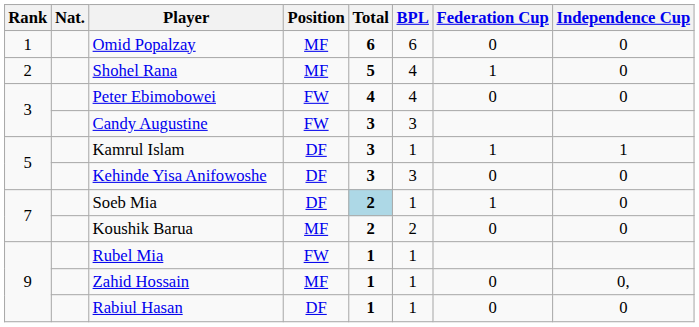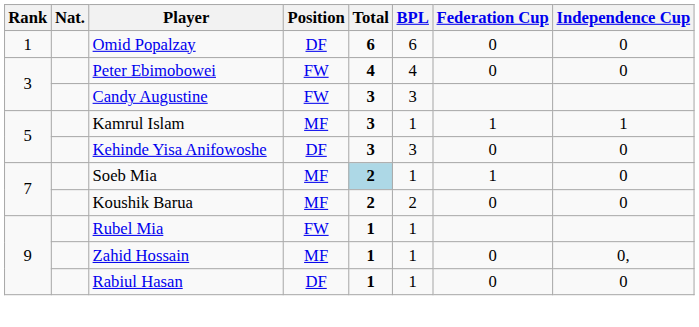 <table class="wikitable" style="text-align:center">
 <tr>
 <th>Rank</th>
 <th>Nat.</th>
 <th style="width:180px;">Player</th>
 <th>Position</th>
 <th>Total</th>
 <th><a href='#'>BPL</a></th>
 <th><a href='#'>Federation Cup</a></th>
 <th><a href='#'>Independence Cup</a></th>
 </tr>
 <tr>
 <td>1</td>
 <td></td>
 <td align="left"><a href='#'>Omid Popalzay</a></td>
-<td><a href='#'>MF</a></td>
+<td><a href='#'>DF</a></td>
 <td><strong>6</strong></td>
 <td>6</td>
 <td>0</td>
-<td>0</td>
-</tr>
-<tr>
-<td>2</td>
-<td></td>
-<td align="left"><a href='#'>Shohel Rana</a></td>
-<td><a href='#'>MF</a></td>
-<td><strong>5</strong></td>
-<td>4</td>
-<td>1</td>
 <td>0</td>
 </tr>
 <tr>
 <td rowspan="2">3</td>
 <td></td>
 <td align="left"><a href='#'>Peter Ebimobowei</a></td>
 <td><a href='#'>FW</a></td>
 <td><strong>4</strong></td>
 <td>4</td>
 <td>0</td>
 <td>0</td>
 </tr>
 <tr>
 <td></td>
 <td align="left"><a href='#'>Candy Augustine</a></td>
 <td><a href='#'>FW</a></td>
 <td><strong>3</strong></td>
 <td>3</td>
 <td></td>
 <td></td>
 </tr>
 <tr>
 <td rowspan="2">5</td>
 <td></td>
 <td align="left">Kamrul Islam</td>
-<td><a href='#'>DF</a></td>
+<td><a href='#'>MF</a></td>
 <td><strong>3</strong></td>
 <td>1</td>
 <td>1</td>
 <td>1</td>
 </tr>
 <tr>
 <td></td>
 <td align="left"><a href='#'>Kehinde Yisa Anifowoshe</a></td>
 <td><a href='#'>DF</a></td>
 <td><strong>3</strong></td>
 <td>3</td>
 <td>0</td>
 <td>0</td>
 </tr>
 <tr>
 <td rowspan="2">7</td>
 <td></td>
 <td align="left">Soeb Mia</td>
-<td><a href='#'>DF</a></td>
+<td><a href='#'>MF</a></td>
 <td style="background: lightblue;"><strong>2</strong></td>
 <td>1</td>
 <td>1</td>
 <td>0</td>
 </tr>
 <tr>
 <td></td>
 <td align="left">Koushik Barua</td>
 <td><a href='#'>MF</a></td>
 <td><strong>2</strong></td>
 <td>2</td>
 <td>0</td>
 <td>0</td>
 </tr>
 <tr>
 <td rowspan="3">9</td>
 <td></td>
 <td align="left"><a href='#'>Rubel Mia</a></td>
 <td><a href='#'>FW</a></td>
 <td><strong>1</strong></td>
 <td>1</td>
 <td></td>
 <td></td>
 </tr>
 <tr>
 <td></td>
 <td align="left"><a href='#'>Zahid Hossain</a></td>
 <td><a href='#'>MF</a></td>
 <td><strong>1</strong></td>
 <td>1</td>
 <td>0</td>
 <td>0,</td>
 </tr>
 <tr>
 <td></td>
 <td align="left"><a href='#'>Rabiul Hasan</a></td>
 <td><a href='#'>DF</a></td>
 <td><strong>1</strong></td>
 <td>1</td>
 <td>0</td>
 <td>0</td>
 </tr>
 </table>
